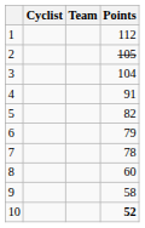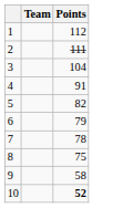 <table class="wikitable">
 <tr>
 <th></th>
-<th>Cyclist</th>
 <th>Team</th>
 <th>Points</th>
 </tr>
 <tr>
 <td>1</td>
-<td> </td>
 <td></td>
 <td align=right>112</td>
 </tr>
 <tr>
 <td>2</td>
 <td><s></s></td>
-<td><s></s></td>
-<td align=right><s>105</s></td>
+<td align=right><s>111</s></td>
 </tr>
 <tr>
 <td>3</td>
-<td></td>
 <td></td>
 <td align=right>104</td>
 </tr>
 <tr>
 <td>4</td>
 <td></td>
-<td></td>
 <td align=right>91</td>
 </tr>
 <tr>
 <td>5</td>
-<td></td>
 <td></td>
 <td align=right>82</td>
 </tr>
 <tr>
 <td>6</td>
 <td></td>
-<td></td>
 <td align=right>79</td>
 </tr>
 <tr>
 <td>7</td>
-<td></td>
 <td></td>
 <td align=right>78</td>
 </tr>
 <tr>
 <td>8</td>
 <td></td>
-<td></td>
-<td align=right>60</td>
+<td align=right>75</td>
 </tr>
 <tr>
 <td>9</td>
-<td></td>
 <td></td>
 <td align=right>58</td>
 </tr>
 <tr>
 <td>10</td>
 <td></td>
-<td></td>
 <td align=right><strong>52</strong></td>
 </tr>
 </table>
